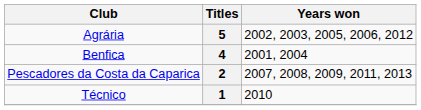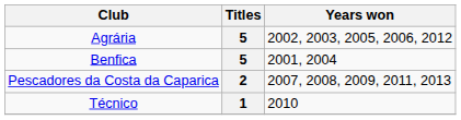 <table class="wikitable sortable plainrowheaders">
 <tr>
 <th scope="col">Club</th>
 <th scope="col" style="width:2em;">Titles</th>
 <th scope="col">Years won</th>
 </tr>
 <tr>
 <td align="center"><a href='#'>Agrária</a></td>
 <th scope="row">5</th>
 <td>2002, 2003, 2005, 2006, 2012</td>
 </tr>
 <tr>
 <td align="center"><a href='#'>Benfica</a></td>
-<th scope="row">4</th>
+<th scope="row">5</th>
 <td>2001, 2004</td>
 </tr>
 <tr>
 <td align="center"><a href='#'>Pescadores da Costa da Caparica</a></td>
 <th scope="row">2</th>
 <td>2007, 2008, 2009, 2011, 2013</td>
 </tr>
 <tr>
 <td align="center"><a href='#'>Técnico</a></td>
 <th scope="row">1</th>
 <td>2010</td>
 </tr>
 <tr>
 </tr>
 </table>
